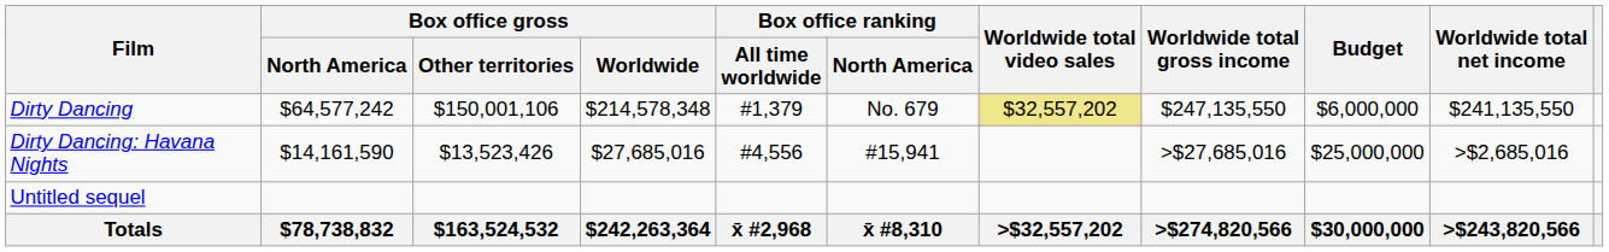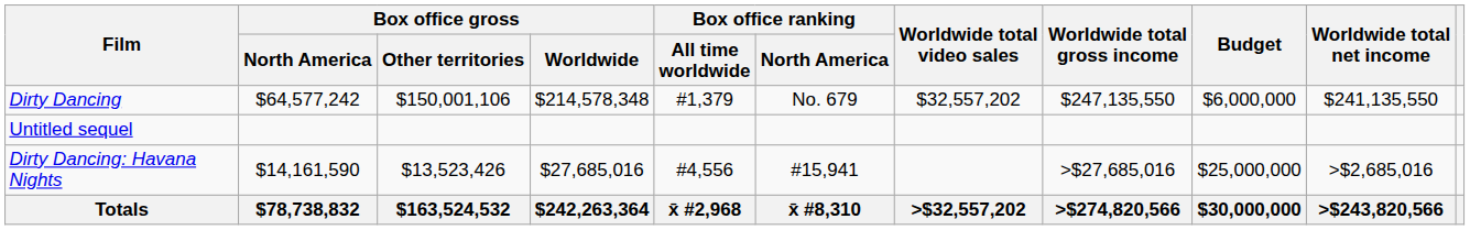 <table class="wikitable sortable" width=99% border="1" style="text-align: center;">
 <tr>
 <th rowspan="2" style="width:16%;">Film</th>
 <th colspan="3">Box office gross</th>
 <th colspan="2">Box office ranking</th>
 <th rowspan="2">Worldwide total <br>video sales</th>
 <th rowspan="2">Worldwide total <br>gross income</th>
 <th rowspan="2">Budget</th>
 <th rowspan="2">Worldwide total <br>net income</th>
 <th rowspan="2"></th>
 </tr>
 <tr>
 <th>North America</th>
 <th>Other territories</th>
 <th>Worldwide</th>
 <th>All time <br>worldwide</th>
 <th>North America</th>
 </tr>
 <tr>
 <td style="text-align: left;"><em><a href='#'>Dirty Dancing</a></em></td>
 <td>$64,577,242</td>
 <td>$150,001,106</td>
 <td>$214,578,348</td>
 <td>#1,379</td>
 <td>No. 679</td>
-<td style="background: khaki;">$32,557,202</td>
+<td>$32,557,202</td>
 <td>$247,135,550</td>
 <td>$6,000,000</td>
 <td>$241,135,550</td>
+<td></td>
+</tr>
+<tr>
+<td style="text-align: left;"><a href='#'>Untitled sequel</a></td>
+<td></td>
+<td></td>
+<td></td>
+<td></td>
+<td></td>
+<td></td>
+<td></td>
+<td></td>
+<td></td>
 <td></td>
 </tr>
 <tr>
 <td style="text-align: left;"><em><a href='#'>Dirty Dancing: Havana Nights</a></em></td>
 <td>$14,161,590</td>
 <td>$13,523,426</td>
 <td>$27,685,016</td>
 <td>#4,556</td>
 <td>#15,941</td>
 <td></td>
 <td>>$27,685,016</td>
 <td>$25,000,000</td>
 <td>>$2,685,016</td>
 <td></td>
 </tr>
 <tr>
-<td style="text-align: left;"><a href='#'>Untitled sequel</a></td>
-<td></td>
-<td></td>
-<td></td>
-<td></td>
-<td></td>
-<td></td>
-<td></td>
-<td></td>
-<td></td>
-<td></td>
-</tr>
-<tr>
 <th>Totals</th>
 <th>$78,738,832</th>
 <th>$163,524,532</th>
 <th>$242,263,364</th>
 <th>x̄ #2,968</th>
 <th>x̄ #8,310</th>
 <th>>$32,557,202</th>
 <th>>$274,820,566</th>
 <th>$30,000,000</th>
 <th>>$243,820,566</th>
 <th></th>
 </tr>
 </table>
